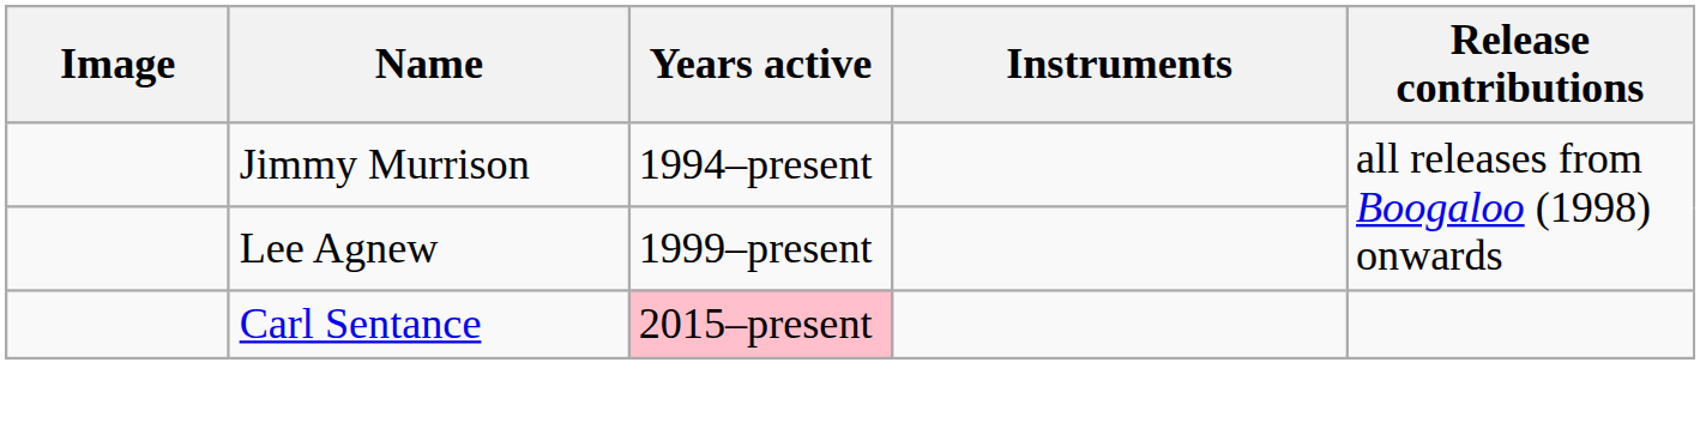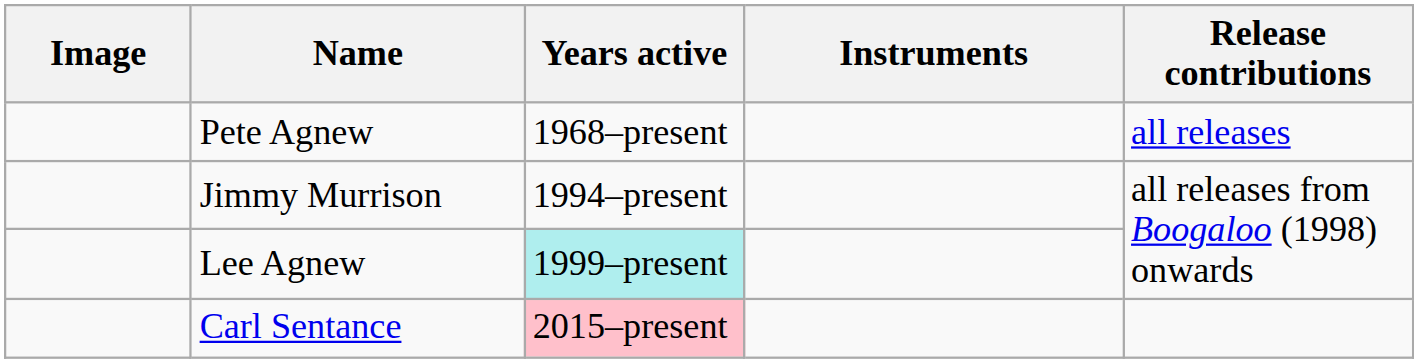 <table class="wikitable" width="100%" border="1">
 <tr>
 <th width="75">Image</th>
 <th width="140">Name</th>
 <th width="90">Years active</th>
 <th width="160">Instruments</th>
 <th>Release contributions</th>
+</tr>
+<tr>
+<td></td>
+<td>Pete Agnew</td>
+<td>1968–present</td>
+<td></td>
+<td><a href='#'>all releases</a></td>
 </tr>
 <tr>
 <td></td>
 <td>Jimmy Murrison</td>
 <td>1994–present</td>
 <td></td>
 <td rowspan="2">all releases from <em><a href='#'>Boogaloo</a></em> (1998) onwards</td>
 </tr>
 <tr>
 <td></td>
 <td>Lee Agnew</td>
-<td>1999–present</td>
+<td style="background: paleturquoise;">1999–present</td>
 <td></td>
 </tr>
 <tr>
 <td></td>
 <td><a href='#'>Carl Sentance</a></td>
 <td style="background: pink;">2015–present</td>
 <td></td>
 <td></td>
 </tr>
 </table>
